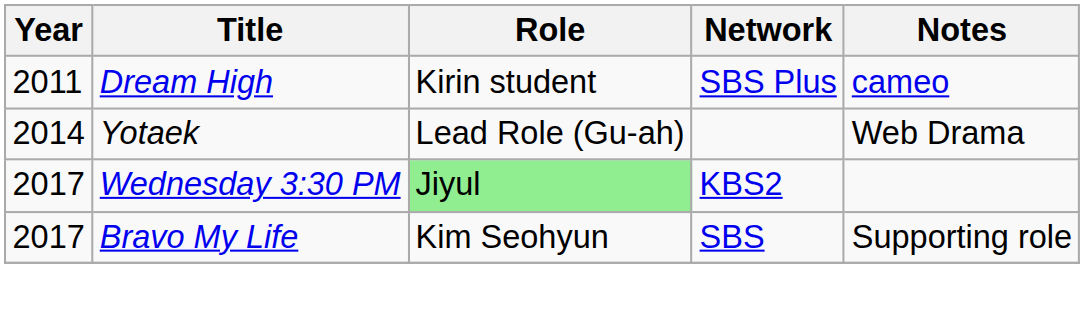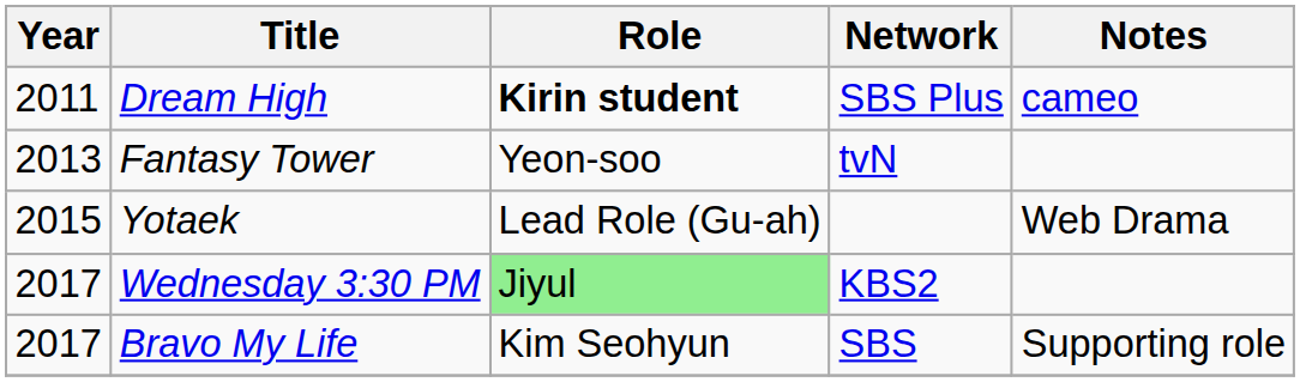 <table class="wikitable">
 <tr>
 <th>Year</th>
 <th>Title</th>
 <th>Role</th>
 <th>Network</th>
 <th>Notes</th>
 </tr>
 <tr>
 <td>2011</td>
 <td><em><a href='#'>Dream High</a></em></td>
-<td>Kirin student</td>
+<td><strong>Kirin student</strong></td>
 <td><a href='#'>SBS Plus</a></td>
 <td><a href='#'>cameo</a></td>
 </tr>
 <tr>
-<td>2014</td>
+<td>2013</td>
+<td><em>Fantasy Tower</em></td>
+<td>Yeon-soo</td>
+<td><a href='#'>tvN</a></td>
+<td></td>
+</tr>
+<tr>
+<td>2015</td>
 <td><em>Yotaek</em></td>
 <td>Lead Role (Gu-ah)</td>
 <td></td>
 <td>Web Drama</td>
 </tr>
 <tr>
 <td>2017</td>
 <td><em><a href='#'>Wednesday 3:30 PM</a></em></td>
 <td style="background: lightgreen;">Jiyul</td>
 <td><a href='#'>KBS2</a></td>
 <td></td>
 </tr>
 <tr>
 <td>2017</td>
 <td><em><a href='#'>Bravo My Life</a></em></td>
 <td>Kim Seohyun</td>
 <td><a href='#'>SBS</a></td>
 <td>Supporting role</td>
 </tr>
 <tr>
 </tr>
 </table>
